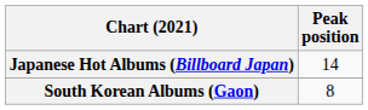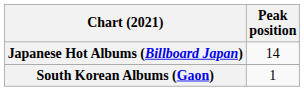 <table class="wikitable sortable plainrowheaders" style="text-align:center;">
 <tr>
 <th scope="col">Chart (2021)</th>
 <th scope="col">Peak<br>position</th>
 </tr>
 <tr>
 <th scope="row">Japanese Hot Albums (<em><a href='#'>Billboard Japan</a></em>)</th>
 <td>14</td>
 </tr>
 <tr>
 </tr>
 <tr>
 <th scope="row">South Korean Albums (<a href='#'>Gaon</a>)</th>
-<td>8</td>
+<td>1</td>
 </tr>
 </table>
